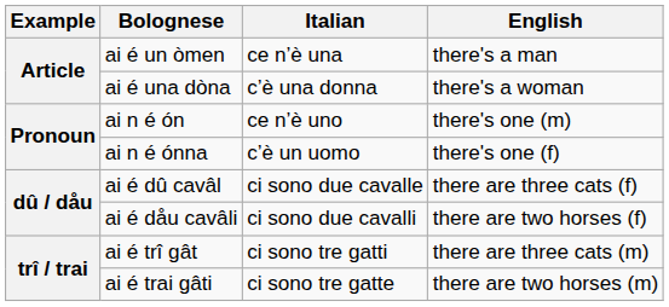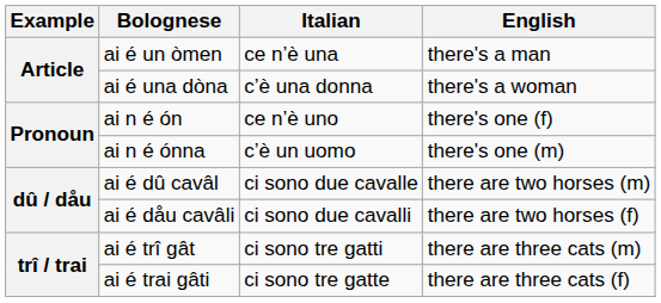 <table class="wikitable">
 <tr>
 <th>Example</th>
 <th>Bolognese</th>
 <th>Italian</th>
 <th>English</th>
 </tr>
 <tr>
 <th rowspan="2">Article</th>
 <td>ai é un òmen</td>
 <td>ce n’è una</td>
 <td>there's a man</td>
 </tr>
 <tr>
 <td>ai é una dòna</td>
 <td>c’è una donna</td>
 <td>there's a woman</td>
 </tr>
 <tr>
 <th rowspan="2">Pronoun</th>
 <td>ai n é ón</td>
 <td>ce n’è uno</td>
-<td>there's one (m)</td>
+<td>there's one (f)</td>
 </tr>
 <tr>
 <td>ai n é ónna</td>
 <td>c’è un uomo</td>
-<td>there's one (f)</td>
+<td>there's one (m)</td>
 </tr>
 <tr>
 <th rowspan="2">dû / dåu</th>
 <td>ai é dû cavâl</td>
 <td>ci sono due cavalle</td>
-<td>there are three cats (f)</td>
+<td>there are two horses (m)</td>
 </tr>
 <tr>
 <td>ai é dåu cavâli</td>
 <td>ci sono due cavalli</td>
 <td>there are two horses (f)</td>
 </tr>
 <tr>
 <th rowspan="2">trî / trai</th>
 <td>ai é trî gât</td>
 <td>ci sono tre gatti</td>
 <td>there are three cats (m)</td>
 </tr>
 <tr>
 <td>ai é trai gâti</td>
 <td>ci sono tre gatte</td>
-<td>there are two horses (m)</td>
+<td>there are three cats (f)</td>
 </tr>
 </table>
